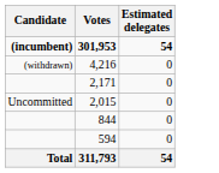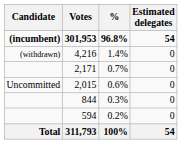 <table class="wikitable sortable" style="text-align:right;">
 <tr>
 <th>Candidate</th>
 <th>Votes</th>
+<th>%</th>
 <th>Estimated<br>delegates</th>
 </tr>
 <tr>
 <td><strong></strong> <strong>(incumbent)</strong></td>
 <td><strong>301,953</strong></td>
+<td><strong>96.8%</strong></td>
 <td><strong>54</strong></td>
 </tr>
 <tr>
 <td> <small>(withdrawn)</small></td>
 <td>4,216</td>
+<td>1.4%</td>
 <td>0</td>
 </tr>
 <tr>
 <td></td>
 <td>2,171</td>
+<td>0.7%</td>
 <td>0</td>
 </tr>
 <tr>
 <td>Uncommitted</td>
 <td>2,015</td>
+<td>0.6%</td>
 <td>0</td>
 </tr>
 <tr>
 <td></td>
 <td>844</td>
+<td>0.3%</td>
 <td>0</td>
 </tr>
 <tr>
 <td></td>
 <td>594</td>
+<td>0.2%</td>
 <td>0</td>
 </tr>
 <tr style="background-color:#F6F6F6">
 <th style="text-align:right;">Total</th>
 <th style="text-align:right;">311,793</th>
+<th style="text-align:right;">100%</th>
 <th style="text-align:right;">54</th>
 </tr>
 </table>
